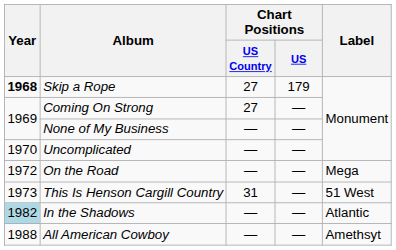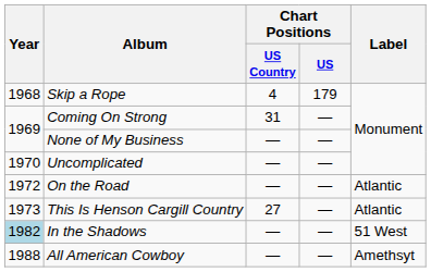 <table class="wikitable">
 <tr>
 <th rowspan="2">Year</th>
 <th rowspan="2">Album</th>
 <th colspan="2">Chart Positions</th>
 <th rowspan="2">Label</th>
 </tr>
 <tr>
 <th width="50"><small><a href='#'>US Country</a></small></th>
 <th width="50"><small><a href='#'>US</a></small></th>
 </tr>
 <tr>
-<td><strong>1968</strong></td>
+<td>1968</td>
 <td><em>Skip a Rope</em></td>
-<td align="center">27</td>
+<td align="center">4</td>
 <td align="center">179</td>
 <td rowspan="4">Monument</td>
 </tr>
 <tr>
 <td rowspan="2">1969</td>
 <td><em>Coming On Strong</em></td>
-<td align="center">27</td>
+<td align="center">31</td>
 <td align="center">—</td>
 </tr>
 <tr>
 <td><em>None of My Business</em></td>
 <td align="center">—</td>
 <td align="center">—</td>
 </tr>
 <tr>
 <td>1970</td>
 <td><em>Uncomplicated</em></td>
 <td align="center">—</td>
 <td align="center">—</td>
 </tr>
 <tr>
 <td>1972</td>
 <td><em>On the Road</em></td>
 <td align="center">—</td>
 <td align="center">—</td>
-<td>Mega</td>
+<td>Atlantic</td>
 </tr>
 <tr>
 <td>1973</td>
 <td><em>This Is Henson Cargill Country</em></td>
-<td align="center">31</td>
+<td align="center">27</td>
 <td align="center">—</td>
-<td>51 West</td>
+<td>Atlantic</td>
 </tr>
 <tr>
 <td style="background: lightblue;">1982</td>
 <td><em>In the Shadows</em></td>
 <td align="center">—</td>
 <td align="center">—</td>
-<td>Atlantic</td>
+<td>51 West</td>
 </tr>
 <tr>
 <td>1988</td>
 <td><em>All American Cowboy</em></td>
 <td align="center">—</td>
 <td align="center">—</td>
 <td>Amethsyt</td>
 </tr>
 </table>
